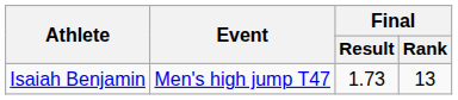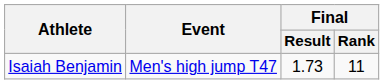 <table class="wikitable" style="text-align: center; font-size:90%">
 <tr>
 <th rowspan="2">Athlete</th>
 <th rowspan="2">Event</th>
 <th colspan="2">Final</th>
 </tr>
 <tr style="font-size:95%">
 <th>Result</th>
 <th>Rank</th>
 </tr>
 <tr>
 <td align=left><a href='#'>Isaiah Benjamin</a></td>
 <td align=left><a href='#'>Men's high jump T47</a></td>
 <td>1.73</td>
-<td>13</td>
+<td>11</td>
 </tr>
 </table>
